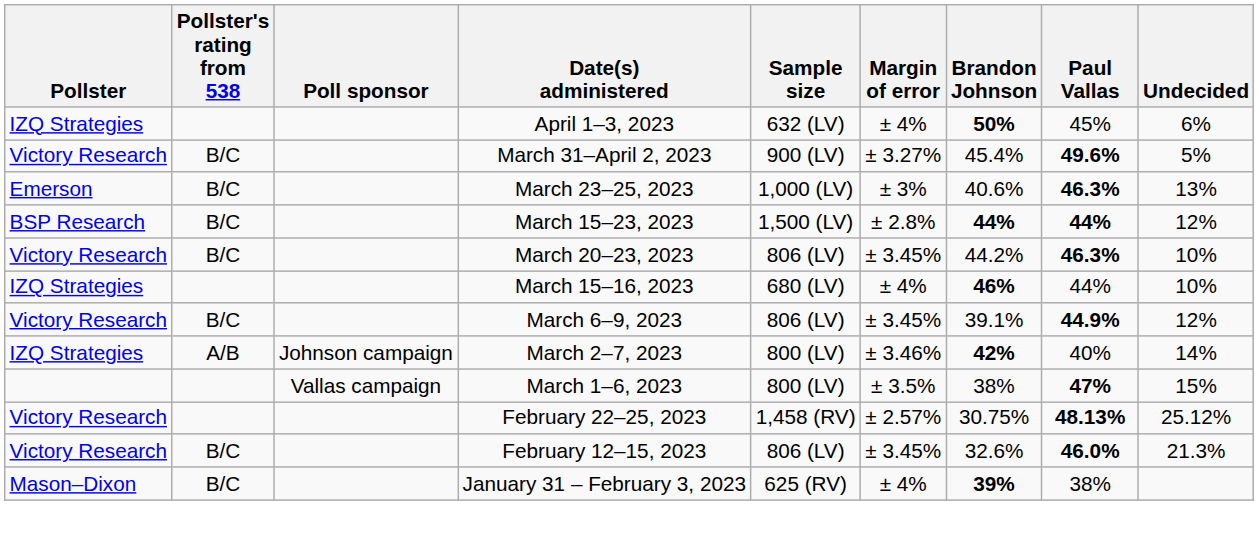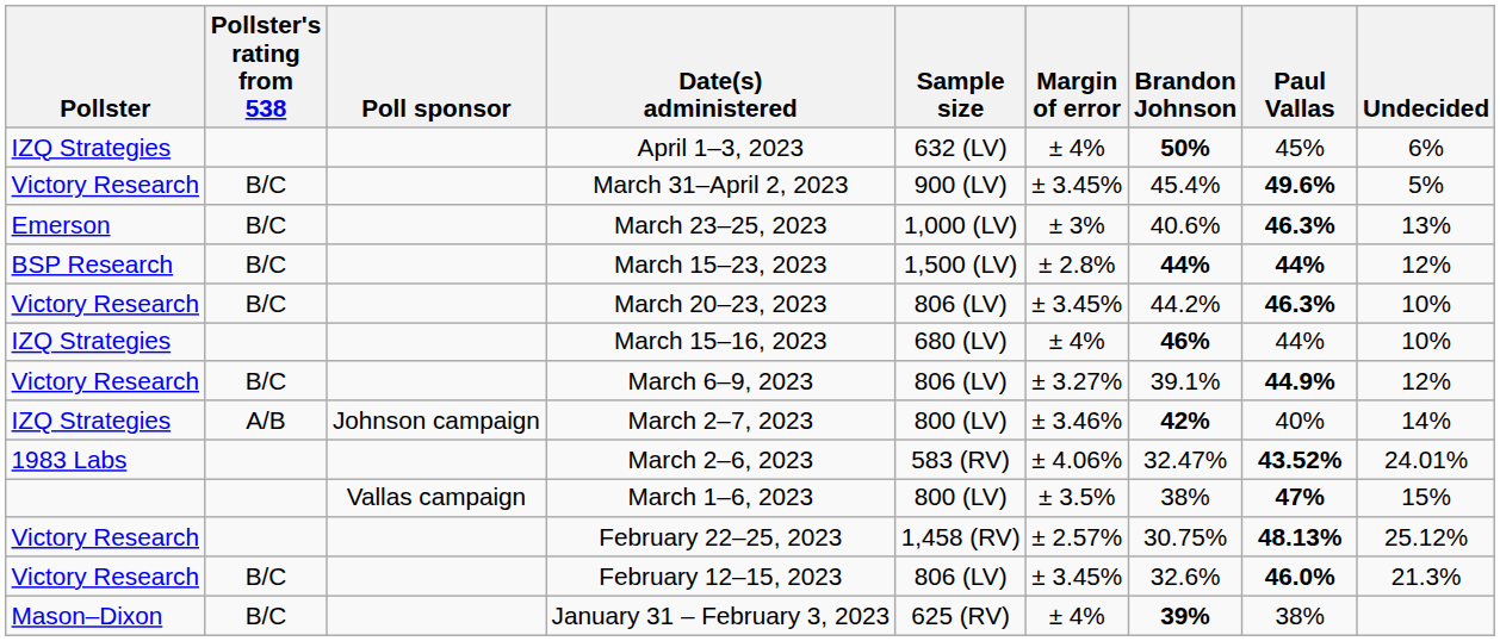 <table class="wikitable" style="font-size:90%;text-align:center;">
 <tr valign=bottom>
 <th>Pollster</th>
 <th>Pollster's<br>rating<br>from<br><a href='#'>538</a></th>
 <th>Poll sponsor</th>
 <th>Date(s)<br>administered</th>
 <th>Sample<br>size</th>
 <th>Margin<br>of error</th>
 <th style="width:60px;">Brandon<br>Johnson</th>
 <th style="width:60px;">Paul<br>Vallas</th>
 <th>Undecided</th>
 </tr>
 <tr>
 <td style="text-align:left;"><a href='#'>IZQ Strategies</a></td>
 <td></td>
 <td></td>
 <td>April 1–3, 2023</td>
 <td>632 (LV)</td>
 <td>± 4%</td>
 <td><strong>50%</strong></td>
 <td>45%</td>
 <td>6%</td>
 </tr>
 <tr>
 <td style="text-align:left;"><a href='#'>Victory Research</a></td>
 <td>B/C</td>
 <td></td>
 <td>March 31–April 2, 2023</td>
 <td>900 (LV)</td>
-<td>± 3.27%</td>
+<td>± 3.45%</td>
 <td>45.4%</td>
 <td><strong>49.6%</strong></td>
 <td>5%</td>
 </tr>
 <tr>
 <td style="text-align:left;"><a href='#'>Emerson</a></td>
 <td>B/C</td>
 <td></td>
 <td>March 23–25, 2023</td>
 <td>1,000 (LV)</td>
 <td>± 3%</td>
 <td>40.6%</td>
 <td><strong>46.3%</strong></td>
 <td>13%</td>
 </tr>
 <tr>
 <td style="text-align:left;"><a href='#'>BSP Research</a></td>
 <td>B/C</td>
 <td></td>
 <td>March 15–23, 2023</td>
 <td>1,500 (LV)</td>
 <td>± 2.8%</td>
 <td><strong>44%</strong></td>
 <td><strong>44%</strong></td>
 <td>12%</td>
 </tr>
 <tr>
 <td style="text-align:left;"><a href='#'>Victory Research</a></td>
 <td>B/C</td>
 <td></td>
 <td>March 20–23, 2023</td>
 <td>806 (LV)</td>
 <td>± 3.45%</td>
 <td>44.2%</td>
 <td><strong>46.3%</strong></td>
 <td>10%</td>
 </tr>
 <tr>
 <td style="text-align:left;"><a href='#'>IZQ Strategies</a></td>
 <td></td>
 <td></td>
 <td>March 15–16, 2023</td>
 <td>680 (LV)</td>
 <td>± 4%</td>
 <td><strong>46%</strong></td>
 <td>44%</td>
 <td>10%</td>
 </tr>
 <tr>
 <td style="text-align:left;"><a href='#'>Victory Research</a></td>
 <td>B/C</td>
 <td></td>
 <td>March 6–9, 2023</td>
 <td>806 (LV)</td>
-<td>± 3.45%</td>
+<td>± 3.27%</td>
 <td>39.1%</td>
 <td><strong>44.9%</strong></td>
 <td>12%</td>
 </tr>
 <tr>
 <td style="text-align:left;"><a href='#'>IZQ Strategies</a></td>
 <td>A/B</td>
 <td>Johnson campaign</td>
 <td>March 2–7, 2023</td>
 <td>800 (LV)</td>
 <td>± 3.46%</td>
 <td><strong>42%</strong></td>
 <td>40%</td>
 <td>14%</td>
+</tr>
+<tr>
+<td style="text-align:left;"><a href='#'>1983 Labs</a></td>
+<td></td>
+<td></td>
+<td>March 2–6, 2023</td>
+<td>583 (RV)</td>
+<td>± 4.06%</td>
+<td>32.47%</td>
+<td><strong>43.52%</strong></td>
+<td>24.01%</td>
 </tr>
 <tr>
 <td style="text-align:left;"></td>
 <td></td>
 <td>Vallas campaign</td>
 <td>March 1–6, 2023</td>
 <td>800 (LV)</td>
 <td>± 3.5%</td>
 <td>38%</td>
 <td><strong>47%</strong></td>
 <td>15%</td>
 </tr>
 <tr>
 <td style="text-align:left;"><a href='#'>Victory Research</a></td>
 <td></td>
 <td></td>
 <td>February 22–25, 2023</td>
 <td>1,458 (RV)</td>
 <td>± 2.57%</td>
 <td>30.75%</td>
 <td><strong>48.13%</strong></td>
 <td>25.12%</td>
 </tr>
 <tr>
 <td style="text-align:left;"><a href='#'>Victory Research</a></td>
 <td>B/C</td>
 <td></td>
 <td>February 12–15, 2023</td>
 <td>806 (LV)</td>
 <td>± 3.45%</td>
 <td>32.6%</td>
 <td><strong>46.0%</strong></td>
 <td>21.3%</td>
 </tr>
 <tr>
 <td style="text-align:left;"><a href='#'>Mason–Dixon</a></td>
 <td>B/C</td>
 <td></td>
 <td>January 31 – February 3, 2023</td>
 <td>625 (RV)</td>
 <td>± 4%</td>
 <td><strong>39%</strong></td>
 <td>38%</td>
 <td></td>
 </tr>
 </table>
